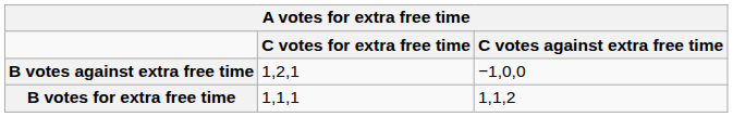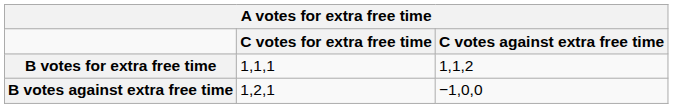 <table class="wikitable defaultcenter">
 <tr>
 <th colspan="3" >A votes for extra free time</th>
 </tr>
 <tr>
 <td></td>
 <th>C votes for extra free time</th>
 <th>C votes against extra free time</th>
 </tr>
 <tr>
+<th>B votes for extra free time</th>
+<td>1,1,1</td>
+<td>1,1,2</td>
+</tr>
+<tr>
 <th>B votes against extra free time</th>
 <td>1,2,1</td>
 <td>−1,0,0</td>
 </tr>
-<tr>
-<th>B votes for extra free time</th>
-<td>1,1,1</td>
-<td>1,1,2</td>
-</tr>
 </table>
